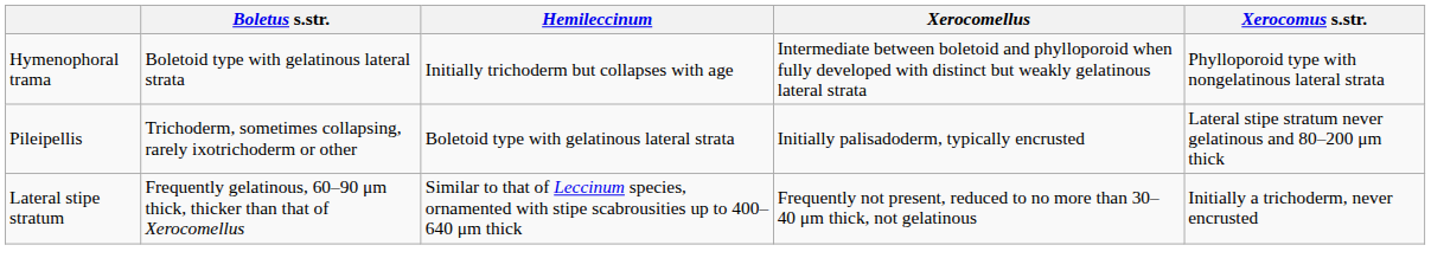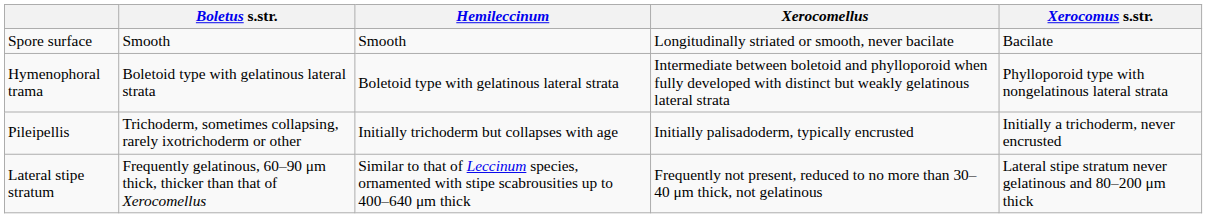 <table class="wikitable">
 <tr>
 <th></th>
 <th><em><a href='#'>Boletus</a></em> s.str.</th>
 <th><em><a href='#'>Hemileccinum</a></em></th>
 <th><em>Xerocomellus</em></th>
 <th><em><a href='#'>Xerocomus</a></em> s.str.</th>
 </tr>
 <tr>
+<td>Spore surface</td>
+<td>Smooth</td>
+<td>Smooth</td>
+<td>Longitudinally striated or smooth, never bacilate</td>
+<td>Bacilate</td>
+</tr>
+<tr>
 <td>Hymenophoral trama</td>
 <td>Boletoid type with gelatinous lateral strata</td>
-<td>Initially trichoderm but collapses with age</td>
+<td>Boletoid type with gelatinous lateral strata</td>
 <td>Intermediate between boletoid and phylloporoid when fully developed with distinct but weakly gelatinous lateral strata</td>
 <td>Phylloporoid type with nongelatinous lateral strata</td>
 </tr>
 <tr>
 <td>Pileipellis</td>
 <td>Trichoderm, sometimes collapsing, rarely ixotrichoderm or other</td>
-<td>Boletoid type with gelatinous lateral strata</td>
+<td>Initially trichoderm but collapses with age</td>
 <td>Initially palisadoderm, typically encrusted</td>
-<td>Lateral stipe stratum never gelatinous and 80–200 μm thick</td>
+<td>Initially a trichoderm, never encrusted</td>
 </tr>
 <tr>
 <td>Lateral stipe stratum</td>
 <td>Frequently gelatinous, 60–90 μm thick, thicker than that of <em>Xerocomellus</em></td>
 <td>Similar to that of <em><a href='#'>Leccinum</a></em> species, ornamented with stipe scabrousities up to 400–640 μm thick</td>
 <td>Frequently not present, reduced to no more than 30–40 μm thick, not gelatinous</td>
-<td>Initially a trichoderm, never encrusted</td>
+<td>Lateral stipe stratum never gelatinous and 80–200 μm thick</td>
 </tr>
 </table>
